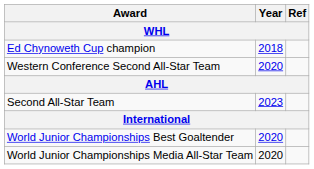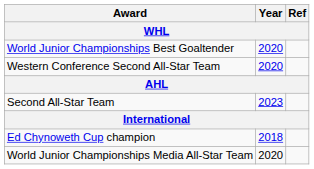 <table class="wikitable">
 <tr>
 <th>Award</th>
 <th>Year</th>
 <th>Ref</th>
 </tr>
 <tr>
 <th colspan="3"><a href='#'>WHL</a></th>
 </tr>
 <tr>
-<td><a href='#'>Ed Chynoweth Cup</a> champion</td>
-<td><a href='#'>2018</a></td>
+<td><a href='#'>World Junior Championships</a> Best Goaltender</td>
+<td><a href='#'>2020</a></td>
 <td></td>
 </tr>
 <tr>
 <td>Western Conference Second All-Star Team</td>
 <td><a href='#'>2020</a></td>
 <td></td>
 </tr>
 <tr>
 <th colspan="3"><a href='#'>AHL</a></th>
 </tr>
 <tr>
 <td>Second All-Star Team</td>
 <td><a href='#'>2023</a></td>
 <td></td>
 </tr>
 <tr>
 <th colspan="3"><a href='#'>International</a></th>
 </tr>
 <tr>
-<td><a href='#'>World Junior Championships</a> Best Goaltender</td>
-<td><a href='#'>2020</a></td>
+<td><a href='#'>Ed Chynoweth Cup</a> champion</td>
+<td><a href='#'>2018</a></td>
 <td></td>
 </tr>
 <tr>
 <td>World Junior Championships Media All-Star Team</td>
 <td>2020</td>
 <td></td>
 </tr>
 </table>
